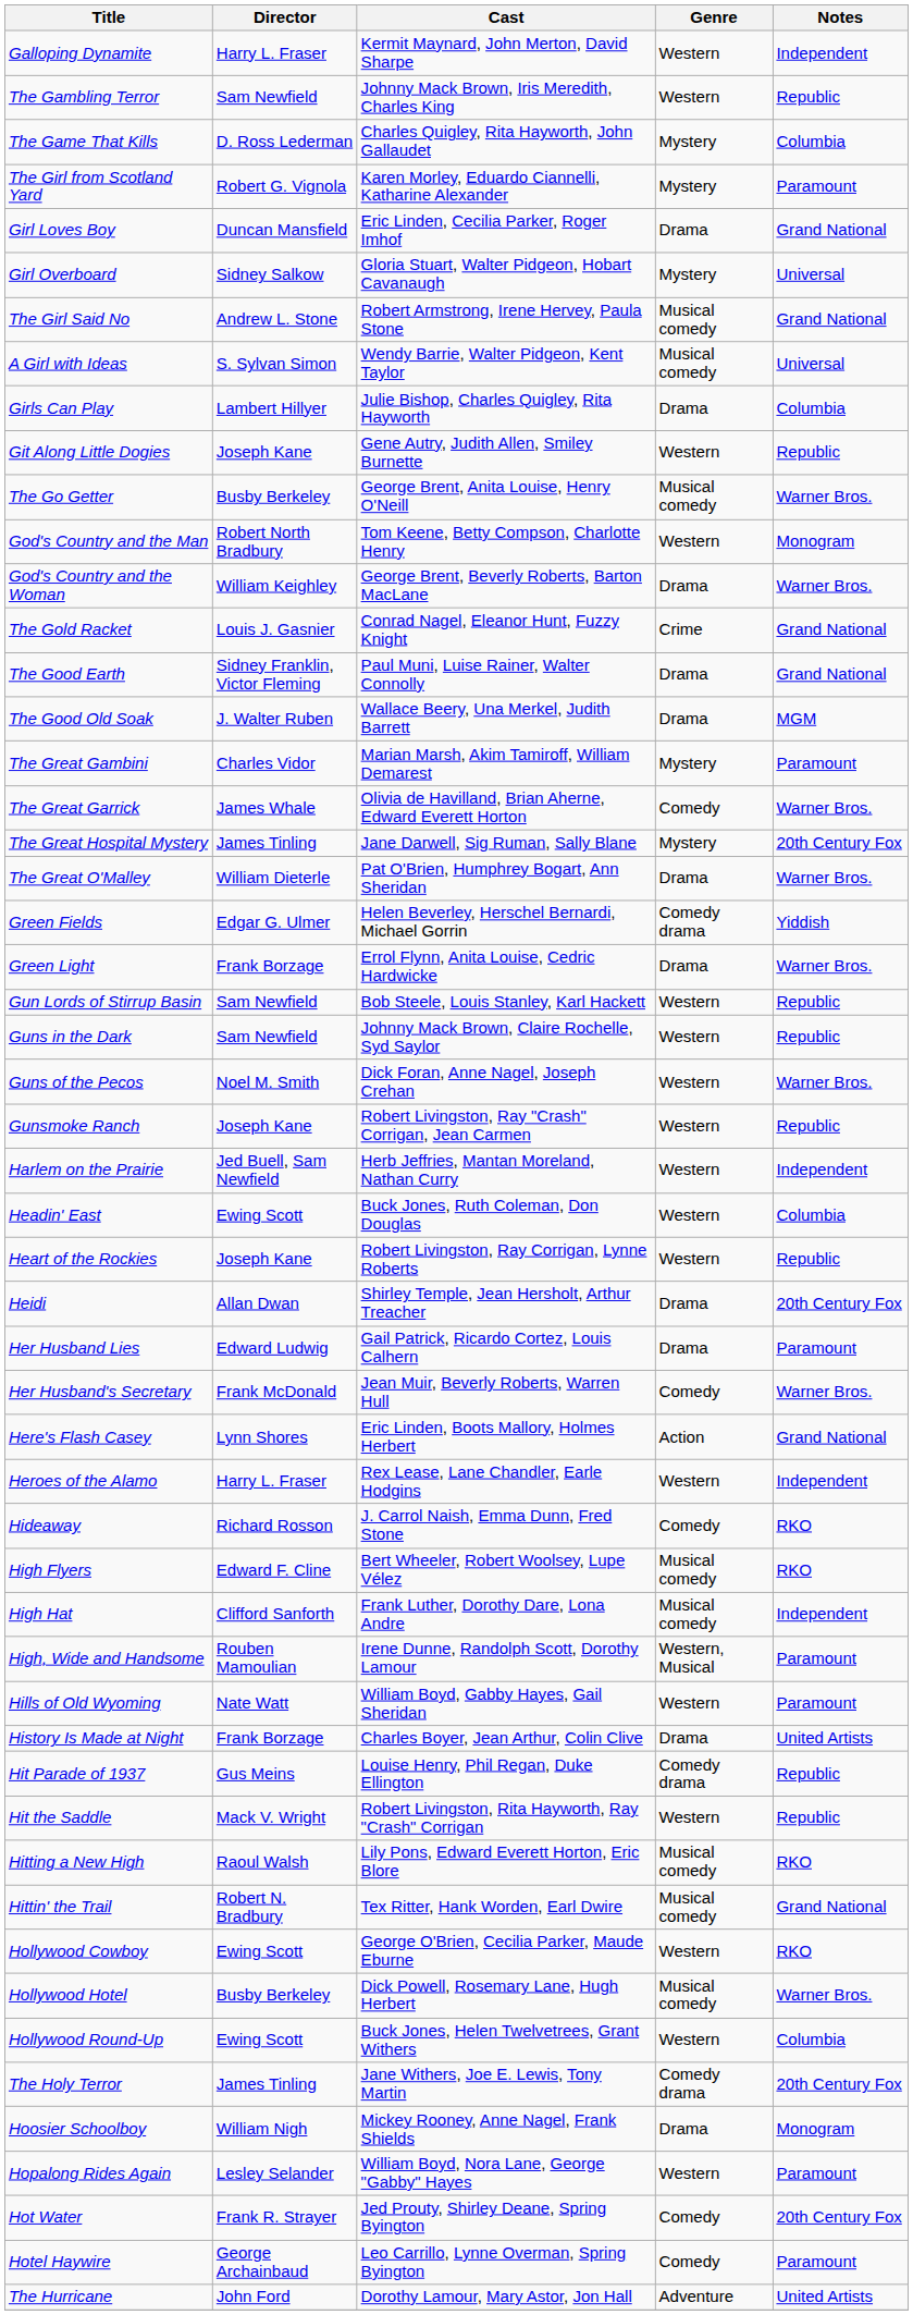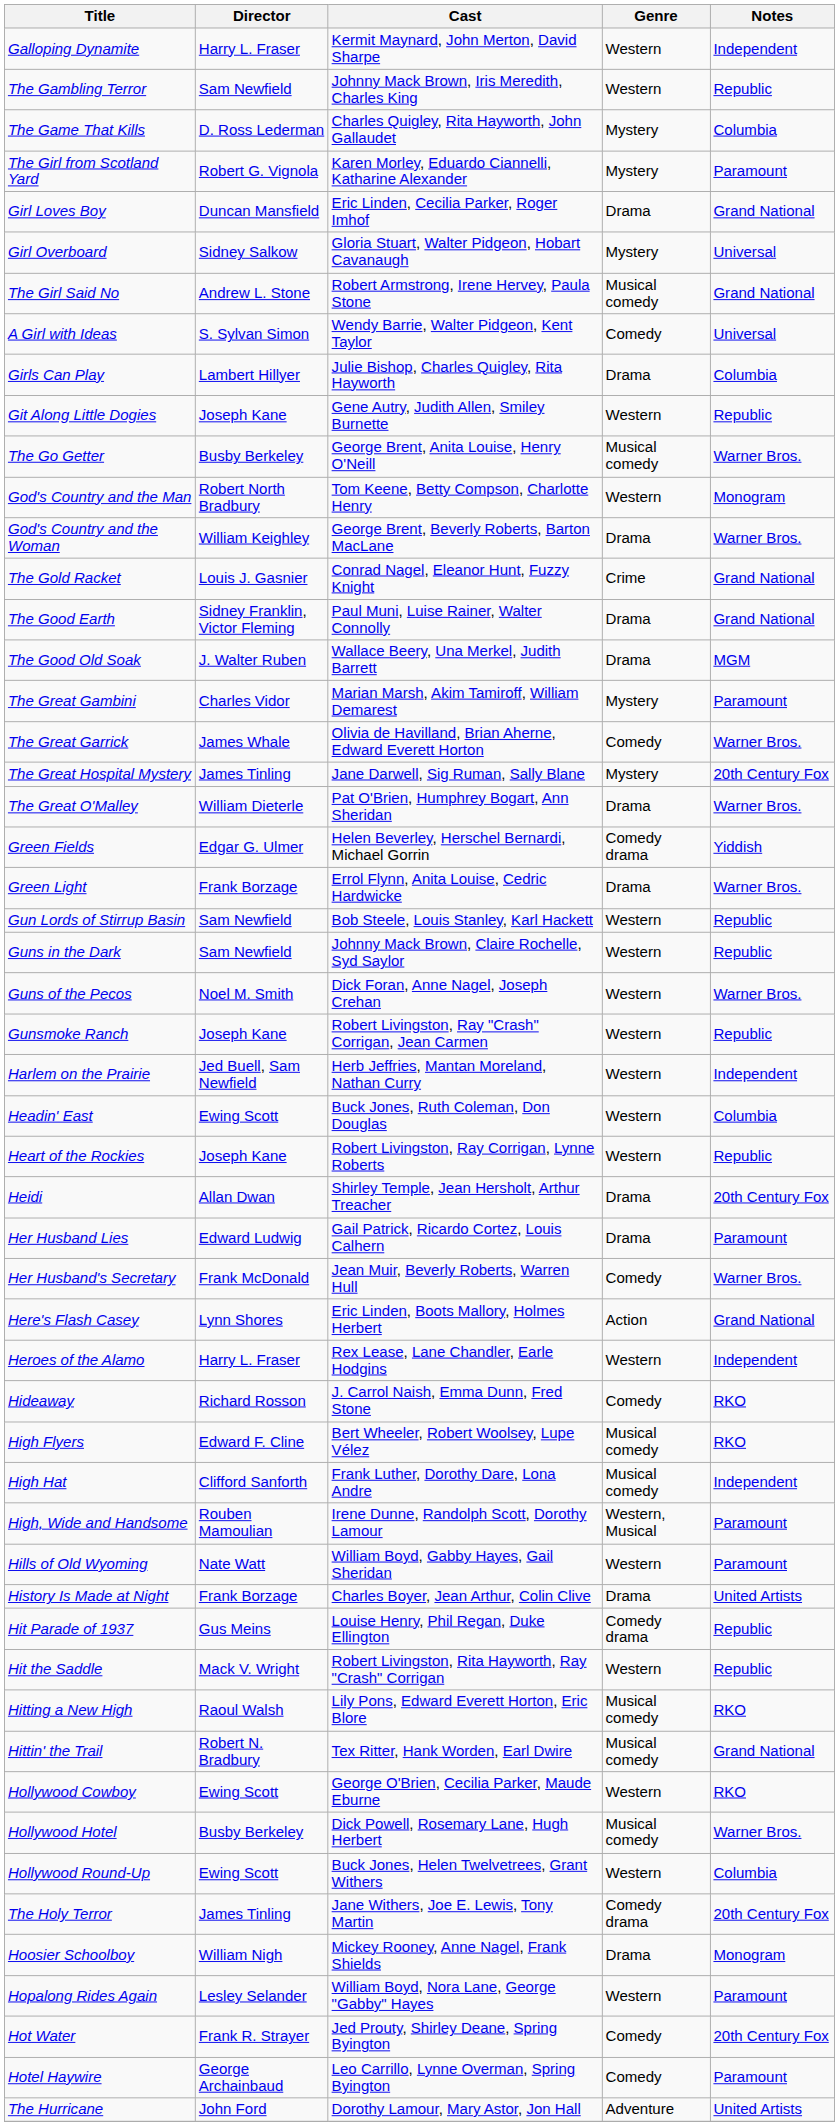 <table class="wikitable" style="width:100%;">
 <tr>
 <th style="width:23%;">Title</th>
 <th style="width:16%;">Director</th>
 <th style="width:33%;">Cast</th>
 <th style="width:13%;">Genre</th>
 <th style="width:15%;">Notes</th>
 </tr>
 <tr>
 <td><em><a href='#'>Galloping Dynamite</a></em></td>
 <td><a href='#'>Harry L. Fraser</a></td>
 <td><a href='#'>Kermit Maynard</a>, <a href='#'>John Merton</a>, <a href='#'>David Sharpe</a></td>
 <td>Western</td>
 <td><a href='#'>Independent</a></td>
 </tr>
 <tr>
 <td><em><a href='#'>The Gambling Terror</a></em></td>
 <td><a href='#'>Sam Newfield</a></td>
 <td><a href='#'>Johnny Mack Brown</a>, <a href='#'>Iris Meredith</a>, <a href='#'>Charles King</a></td>
 <td>Western</td>
 <td><a href='#'>Republic</a></td>
 </tr>
 <tr>
 <td><em><a href='#'>The Game That Kills</a></em></td>
 <td><a href='#'>D. Ross Lederman</a></td>
 <td><a href='#'>Charles Quigley</a>, <a href='#'>Rita Hayworth</a>, <a href='#'>John Gallaudet</a></td>
 <td>Mystery</td>
 <td><a href='#'>Columbia</a></td>
 </tr>
 <tr>
 <td><em><a href='#'>The Girl from Scotland Yard</a></em></td>
 <td><a href='#'>Robert G. Vignola</a></td>
 <td><a href='#'>Karen Morley</a>, <a href='#'>Eduardo Ciannelli</a>, <a href='#'>Katharine Alexander</a></td>
 <td>Mystery</td>
 <td><a href='#'>Paramount</a></td>
 </tr>
 <tr>
 <td><em><a href='#'>Girl Loves Boy</a></em></td>
 <td><a href='#'>Duncan Mansfield</a></td>
 <td><a href='#'>Eric Linden</a>, <a href='#'>Cecilia Parker</a>, <a href='#'>Roger Imhof</a></td>
 <td>Drama</td>
 <td><a href='#'>Grand National</a></td>
 </tr>
 <tr>
 <td><em><a href='#'>Girl Overboard</a></em></td>
 <td><a href='#'>Sidney Salkow</a></td>
 <td><a href='#'>Gloria Stuart</a>, <a href='#'>Walter Pidgeon</a>, <a href='#'>Hobart Cavanaugh</a></td>
 <td>Mystery</td>
 <td><a href='#'>Universal</a></td>
 </tr>
 <tr>
 <td><em><a href='#'>The Girl Said No</a></em></td>
 <td><a href='#'>Andrew L. Stone</a></td>
 <td><a href='#'>Robert Armstrong</a>, <a href='#'>Irene Hervey</a>, <a href='#'>Paula Stone</a></td>
 <td>Musical comedy</td>
 <td><a href='#'>Grand National</a></td>
 </tr>
 <tr>
 <td><em><a href='#'>A Girl with Ideas</a></em></td>
 <td><a href='#'>S. Sylvan Simon</a></td>
 <td><a href='#'>Wendy Barrie</a>, <a href='#'>Walter Pidgeon</a>, <a href='#'>Kent Taylor</a></td>
-<td>Musical comedy</td>
+<td>Comedy</td>
 <td><a href='#'>Universal</a></td>
 </tr>
 <tr>
 <td><em><a href='#'>Girls Can Play</a></em></td>
 <td><a href='#'>Lambert Hillyer</a></td>
 <td><a href='#'>Julie Bishop</a>, <a href='#'>Charles Quigley</a>, <a href='#'>Rita Hayworth</a></td>
 <td>Drama</td>
 <td><a href='#'>Columbia</a></td>
 </tr>
 <tr>
 <td><em><a href='#'>Git Along Little Dogies</a></em></td>
 <td><a href='#'>Joseph Kane</a></td>
 <td><a href='#'>Gene Autry</a>, <a href='#'>Judith Allen</a>, <a href='#'>Smiley Burnette</a></td>
 <td>Western</td>
 <td><a href='#'>Republic</a></td>
 </tr>
 <tr>
 <td><em><a href='#'>The Go Getter</a></em></td>
 <td><a href='#'>Busby Berkeley</a></td>
 <td><a href='#'>George Brent</a>, <a href='#'>Anita Louise</a>, <a href='#'>Henry O'Neill</a></td>
 <td>Musical comedy</td>
 <td><a href='#'>Warner Bros.</a></td>
 </tr>
 <tr>
 <td><em><a href='#'>God's Country and the Man</a></em></td>
 <td><a href='#'>Robert North Bradbury</a></td>
 <td><a href='#'>Tom Keene</a>, <a href='#'>Betty Compson</a>, <a href='#'>Charlotte Henry</a></td>
 <td>Western</td>
 <td><a href='#'>Monogram</a></td>
 </tr>
 <tr>
 <td><em><a href='#'>God's Country and the Woman</a></em></td>
 <td><a href='#'>William Keighley</a></td>
 <td><a href='#'>George Brent</a>, <a href='#'>Beverly Roberts</a>, <a href='#'>Barton MacLane</a></td>
 <td>Drama</td>
 <td><a href='#'>Warner Bros.</a></td>
 </tr>
 <tr>
 <td><em><a href='#'>The Gold Racket</a></em></td>
 <td><a href='#'>Louis J. Gasnier</a></td>
 <td><a href='#'>Conrad Nagel</a>, <a href='#'>Eleanor Hunt</a>, <a href='#'>Fuzzy Knight</a></td>
 <td>Crime</td>
 <td><a href='#'>Grand National</a></td>
 </tr>
 <tr>
 <td><em><a href='#'>The Good Earth</a></em></td>
 <td><a href='#'>Sidney Franklin</a>, <a href='#'>Victor Fleming</a></td>
 <td><a href='#'>Paul Muni</a>, <a href='#'>Luise Rainer</a>, <a href='#'>Walter Connolly</a></td>
 <td>Drama</td>
 <td><a href='#'>Grand National</a></td>
 </tr>
 <tr>
 <td><em><a href='#'>The Good Old Soak</a></em></td>
 <td><a href='#'>J. Walter Ruben</a></td>
 <td><a href='#'>Wallace Beery</a>, <a href='#'>Una Merkel</a>, <a href='#'>Judith Barrett</a></td>
 <td>Drama</td>
 <td><a href='#'>MGM</a></td>
 </tr>
 <tr>
 <td><em><a href='#'>The Great Gambini</a></em></td>
 <td><a href='#'>Charles Vidor</a></td>
 <td><a href='#'>Marian Marsh</a>, <a href='#'>Akim Tamiroff</a>, <a href='#'>William Demarest</a></td>
 <td>Mystery</td>
 <td><a href='#'>Paramount</a></td>
 </tr>
 <tr>
 <td><em><a href='#'>The Great Garrick</a></em></td>
 <td><a href='#'>James Whale</a></td>
 <td><a href='#'>Olivia de Havilland</a>, <a href='#'>Brian Aherne</a>, <a href='#'>Edward Everett Horton</a></td>
 <td>Comedy</td>
 <td><a href='#'>Warner Bros.</a></td>
 </tr>
 <tr>
 <td><em><a href='#'>The Great Hospital Mystery</a></em></td>
 <td><a href='#'>James Tinling</a></td>
 <td><a href='#'>Jane Darwell</a>, <a href='#'>Sig Ruman</a>, <a href='#'>Sally Blane</a></td>
 <td>Mystery</td>
 <td><a href='#'>20th Century Fox</a></td>
 </tr>
 <tr>
 <td><em><a href='#'>The Great O'Malley</a></em></td>
 <td><a href='#'>William Dieterle</a></td>
 <td><a href='#'>Pat O'Brien</a>, <a href='#'>Humphrey Bogart</a>, <a href='#'>Ann Sheridan</a></td>
 <td>Drama</td>
 <td><a href='#'>Warner Bros.</a></td>
 </tr>
 <tr>
 <td><em><a href='#'>Green Fields</a></em></td>
 <td><a href='#'>Edgar G. Ulmer</a></td>
 <td><a href='#'>Helen Beverley</a>, <a href='#'>Herschel Bernardi</a>, Michael Gorrin</td>
 <td>Comedy drama</td>
 <td><a href='#'>Yiddish</a></td>
 </tr>
 <tr>
 <td><em><a href='#'>Green Light</a></em></td>
 <td><a href='#'>Frank Borzage</a></td>
 <td><a href='#'>Errol Flynn</a>, <a href='#'>Anita Louise</a>, <a href='#'>Cedric Hardwicke</a></td>
 <td>Drama</td>
 <td><a href='#'>Warner Bros.</a></td>
 </tr>
 <tr>
 <td><em><a href='#'>Gun Lords of Stirrup Basin</a></em></td>
 <td><a href='#'>Sam Newfield</a></td>
 <td><a href='#'>Bob Steele</a>, <a href='#'>Louis Stanley</a>, <a href='#'>Karl Hackett</a></td>
 <td>Western</td>
 <td><a href='#'>Republic</a></td>
 </tr>
 <tr>
 <td><em><a href='#'>Guns in the Dark</a></em></td>
 <td><a href='#'>Sam Newfield</a></td>
 <td><a href='#'>Johnny Mack Brown</a>, <a href='#'>Claire Rochelle</a>, <a href='#'>Syd Saylor</a></td>
 <td>Western</td>
 <td><a href='#'>Republic</a></td>
 </tr>
 <tr>
 <td><em><a href='#'>Guns of the Pecos</a></em></td>
 <td><a href='#'>Noel M. Smith</a></td>
 <td><a href='#'>Dick Foran</a>, <a href='#'>Anne Nagel</a>, <a href='#'>Joseph Crehan</a></td>
 <td>Western</td>
 <td><a href='#'>Warner Bros.</a></td>
 </tr>
 <tr>
 <td><em><a href='#'>Gunsmoke Ranch</a></em></td>
 <td><a href='#'>Joseph Kane</a></td>
 <td><a href='#'>Robert Livingston</a>, <a href='#'>Ray "Crash" Corrigan</a>, <a href='#'>Jean Carmen</a></td>
 <td>Western</td>
 <td><a href='#'>Republic</a></td>
 </tr>
 <tr>
 <td><em><a href='#'>Harlem on the Prairie</a></em></td>
 <td><a href='#'>Jed Buell</a>, <a href='#'>Sam Newfield</a></td>
 <td><a href='#'>Herb Jeffries</a>, <a href='#'>Mantan Moreland</a>, <a href='#'>Nathan Curry</a></td>
 <td>Western</td>
 <td><a href='#'>Independent</a></td>
 </tr>
 <tr>
 <td><em><a href='#'>Headin' East</a></em></td>
 <td><a href='#'>Ewing Scott</a></td>
 <td><a href='#'>Buck Jones</a>, <a href='#'>Ruth Coleman</a>, <a href='#'>Don Douglas</a></td>
 <td>Western</td>
 <td><a href='#'>Columbia</a></td>
 </tr>
 <tr>
 <td><em><a href='#'>Heart of the Rockies</a></em></td>
 <td><a href='#'>Joseph Kane</a></td>
 <td><a href='#'>Robert Livingston</a>, <a href='#'>Ray Corrigan</a>, <a href='#'>Lynne Roberts</a></td>
 <td>Western</td>
 <td><a href='#'>Republic</a></td>
 </tr>
 <tr>
 <td><em><a href='#'>Heidi</a></em></td>
 <td><a href='#'>Allan Dwan</a></td>
 <td><a href='#'>Shirley Temple</a>, <a href='#'>Jean Hersholt</a>, <a href='#'>Arthur Treacher</a></td>
 <td>Drama</td>
 <td><a href='#'>20th Century Fox</a></td>
 </tr>
 <tr>
 <td><em><a href='#'>Her Husband Lies</a></em></td>
 <td><a href='#'>Edward Ludwig</a></td>
 <td><a href='#'>Gail Patrick</a>, <a href='#'>Ricardo Cortez</a>, <a href='#'>Louis Calhern</a></td>
 <td>Drama</td>
 <td><a href='#'>Paramount</a></td>
 </tr>
 <tr>
 <td><em><a href='#'>Her Husband's Secretary</a></em></td>
 <td><a href='#'>Frank McDonald</a></td>
 <td><a href='#'>Jean Muir</a>, <a href='#'>Beverly Roberts</a>, <a href='#'>Warren Hull</a></td>
 <td>Comedy</td>
 <td><a href='#'>Warner Bros.</a></td>
 </tr>
 <tr>
 <td><em><a href='#'>Here's Flash Casey</a></em></td>
 <td><a href='#'>Lynn Shores</a></td>
 <td><a href='#'>Eric Linden</a>, <a href='#'>Boots Mallory</a>, <a href='#'>Holmes Herbert</a></td>
 <td>Action</td>
 <td><a href='#'>Grand National</a></td>
 </tr>
 <tr>
 <td><em><a href='#'>Heroes of the Alamo</a></em></td>
 <td><a href='#'>Harry L. Fraser</a></td>
 <td><a href='#'>Rex Lease</a>, <a href='#'>Lane Chandler</a>, <a href='#'>Earle Hodgins</a></td>
 <td>Western</td>
 <td><a href='#'>Independent</a></td>
 </tr>
 <tr>
 <td><em><a href='#'>Hideaway</a></em></td>
 <td><a href='#'>Richard Rosson</a></td>
 <td><a href='#'>J. Carrol Naish</a>, <a href='#'>Emma Dunn</a>, <a href='#'>Fred Stone</a></td>
 <td>Comedy</td>
 <td><a href='#'>RKO</a></td>
 </tr>
 <tr>
 <td><em><a href='#'>High Flyers</a></em></td>
 <td><a href='#'>Edward F. Cline</a></td>
 <td><a href='#'>Bert Wheeler</a>, <a href='#'>Robert Woolsey</a>, <a href='#'>Lupe Vélez</a></td>
 <td>Musical comedy</td>
 <td><a href='#'>RKO</a></td>
 </tr>
 <tr>
 <td><em><a href='#'>High Hat</a></em></td>
 <td><a href='#'>Clifford Sanforth</a></td>
 <td><a href='#'>Frank Luther</a>, <a href='#'>Dorothy Dare</a>, <a href='#'>Lona Andre</a></td>
 <td>Musical comedy</td>
 <td><a href='#'>Independent</a></td>
 </tr>
 <tr>
 <td><em><a href='#'>High, Wide and Handsome</a></em></td>
 <td><a href='#'>Rouben Mamoulian</a></td>
 <td><a href='#'>Irene Dunne</a>, <a href='#'>Randolph Scott</a>, <a href='#'>Dorothy Lamour</a></td>
 <td>Western, Musical</td>
 <td><a href='#'>Paramount</a></td>
 </tr>
 <tr>
 <td><em><a href='#'>Hills of Old Wyoming</a></em></td>
 <td><a href='#'>Nate Watt</a></td>
 <td><a href='#'>William Boyd</a>, <a href='#'>Gabby Hayes</a>, <a href='#'>Gail Sheridan</a></td>
 <td>Western</td>
 <td><a href='#'>Paramount</a></td>
 </tr>
 <tr>
 <td><em><a href='#'>History Is Made at Night</a></em></td>
 <td><a href='#'>Frank Borzage</a></td>
 <td><a href='#'>Charles Boyer</a>, <a href='#'>Jean Arthur</a>, <a href='#'>Colin Clive</a></td>
 <td>Drama</td>
 <td><a href='#'>United Artists</a></td>
 </tr>
 <tr>
 <td><em><a href='#'>Hit Parade of 1937</a></em></td>
 <td><a href='#'>Gus Meins</a></td>
 <td><a href='#'>Louise Henry</a>, <a href='#'>Phil Regan</a>, <a href='#'>Duke Ellington</a></td>
 <td>Comedy drama</td>
 <td><a href='#'>Republic</a></td>
 </tr>
 <tr>
 <td><em><a href='#'>Hit the Saddle</a></em></td>
 <td><a href='#'>Mack V. Wright</a></td>
 <td><a href='#'>Robert Livingston</a>, <a href='#'>Rita Hayworth</a>, <a href='#'>Ray "Crash" Corrigan</a></td>
 <td>Western</td>
 <td><a href='#'>Republic</a></td>
 </tr>
 <tr>
 <td><em><a href='#'>Hitting a New High</a></em></td>
 <td><a href='#'>Raoul Walsh</a></td>
 <td><a href='#'>Lily Pons</a>, <a href='#'>Edward Everett Horton</a>, <a href='#'>Eric Blore</a></td>
 <td>Musical comedy</td>
 <td><a href='#'>RKO</a></td>
 </tr>
 <tr>
 <td><em><a href='#'>Hittin' the Trail</a></em></td>
 <td><a href='#'>Robert N. Bradbury</a></td>
 <td><a href='#'>Tex Ritter</a>, <a href='#'>Hank Worden</a>, <a href='#'>Earl Dwire</a></td>
 <td>Musical comedy</td>
 <td><a href='#'>Grand National</a></td>
 </tr>
 <tr>
 <td><em><a href='#'>Hollywood Cowboy</a></em></td>
 <td><a href='#'>Ewing Scott</a></td>
 <td><a href='#'>George O'Brien</a>, <a href='#'>Cecilia Parker</a>, <a href='#'>Maude Eburne</a></td>
 <td>Western</td>
 <td><a href='#'>RKO</a></td>
 </tr>
 <tr>
 <td><em><a href='#'>Hollywood Hotel</a></em></td>
 <td><a href='#'>Busby Berkeley</a></td>
 <td><a href='#'>Dick Powell</a>, <a href='#'>Rosemary Lane</a>, <a href='#'>Hugh Herbert</a></td>
 <td>Musical comedy</td>
 <td><a href='#'>Warner Bros.</a></td>
 </tr>
 <tr>
 <td><em><a href='#'>Hollywood Round-Up</a></em></td>
 <td><a href='#'>Ewing Scott</a></td>
 <td><a href='#'>Buck Jones</a>, <a href='#'>Helen Twelvetrees</a>, <a href='#'>Grant Withers</a></td>
 <td>Western</td>
 <td><a href='#'>Columbia</a></td>
 </tr>
 <tr>
 <td><em><a href='#'>The Holy Terror</a></em></td>
 <td><a href='#'>James Tinling</a></td>
 <td><a href='#'>Jane Withers</a>, <a href='#'>Joe E. Lewis</a>, <a href='#'>Tony Martin</a></td>
 <td>Comedy drama</td>
 <td><a href='#'>20th Century Fox</a></td>
 </tr>
 <tr>
 <td><em><a href='#'>Hoosier Schoolboy</a></em></td>
 <td><a href='#'>William Nigh</a></td>
 <td><a href='#'>Mickey Rooney</a>, <a href='#'>Anne Nagel</a>, <a href='#'>Frank Shields</a></td>
 <td>Drama</td>
 <td><a href='#'>Monogram</a></td>
 </tr>
 <tr>
 <td><em><a href='#'>Hopalong Rides Again</a></em></td>
 <td><a href='#'>Lesley Selander</a></td>
 <td><a href='#'>William Boyd</a>, <a href='#'>Nora Lane</a>, <a href='#'>George "Gabby" Hayes</a></td>
 <td>Western</td>
 <td><a href='#'>Paramount</a></td>
 </tr>
 <tr>
 <td><em><a href='#'>Hot Water</a></em></td>
 <td><a href='#'>Frank R. Strayer</a></td>
 <td><a href='#'>Jed Prouty</a>, <a href='#'>Shirley Deane</a>, <a href='#'>Spring Byington</a></td>
 <td>Comedy</td>
 <td><a href='#'>20th Century Fox</a></td>
 </tr>
 <tr>
 <td><em><a href='#'>Hotel Haywire</a></em></td>
 <td><a href='#'>George Archainbaud</a></td>
 <td><a href='#'>Leo Carrillo</a>, <a href='#'>Lynne Overman</a>, <a href='#'>Spring Byington</a></td>
 <td>Comedy</td>
 <td><a href='#'>Paramount</a></td>
 </tr>
 <tr>
 <td><em><a href='#'>The Hurricane</a></em></td>
 <td><a href='#'>John Ford</a></td>
 <td><a href='#'>Dorothy Lamour</a>, <a href='#'>Mary Astor</a>, <a href='#'>Jon Hall</a></td>
 <td>Adventure</td>
 <td><a href='#'>United Artists</a></td>
 </tr>
 <tr>
 </tr>
 </table>
